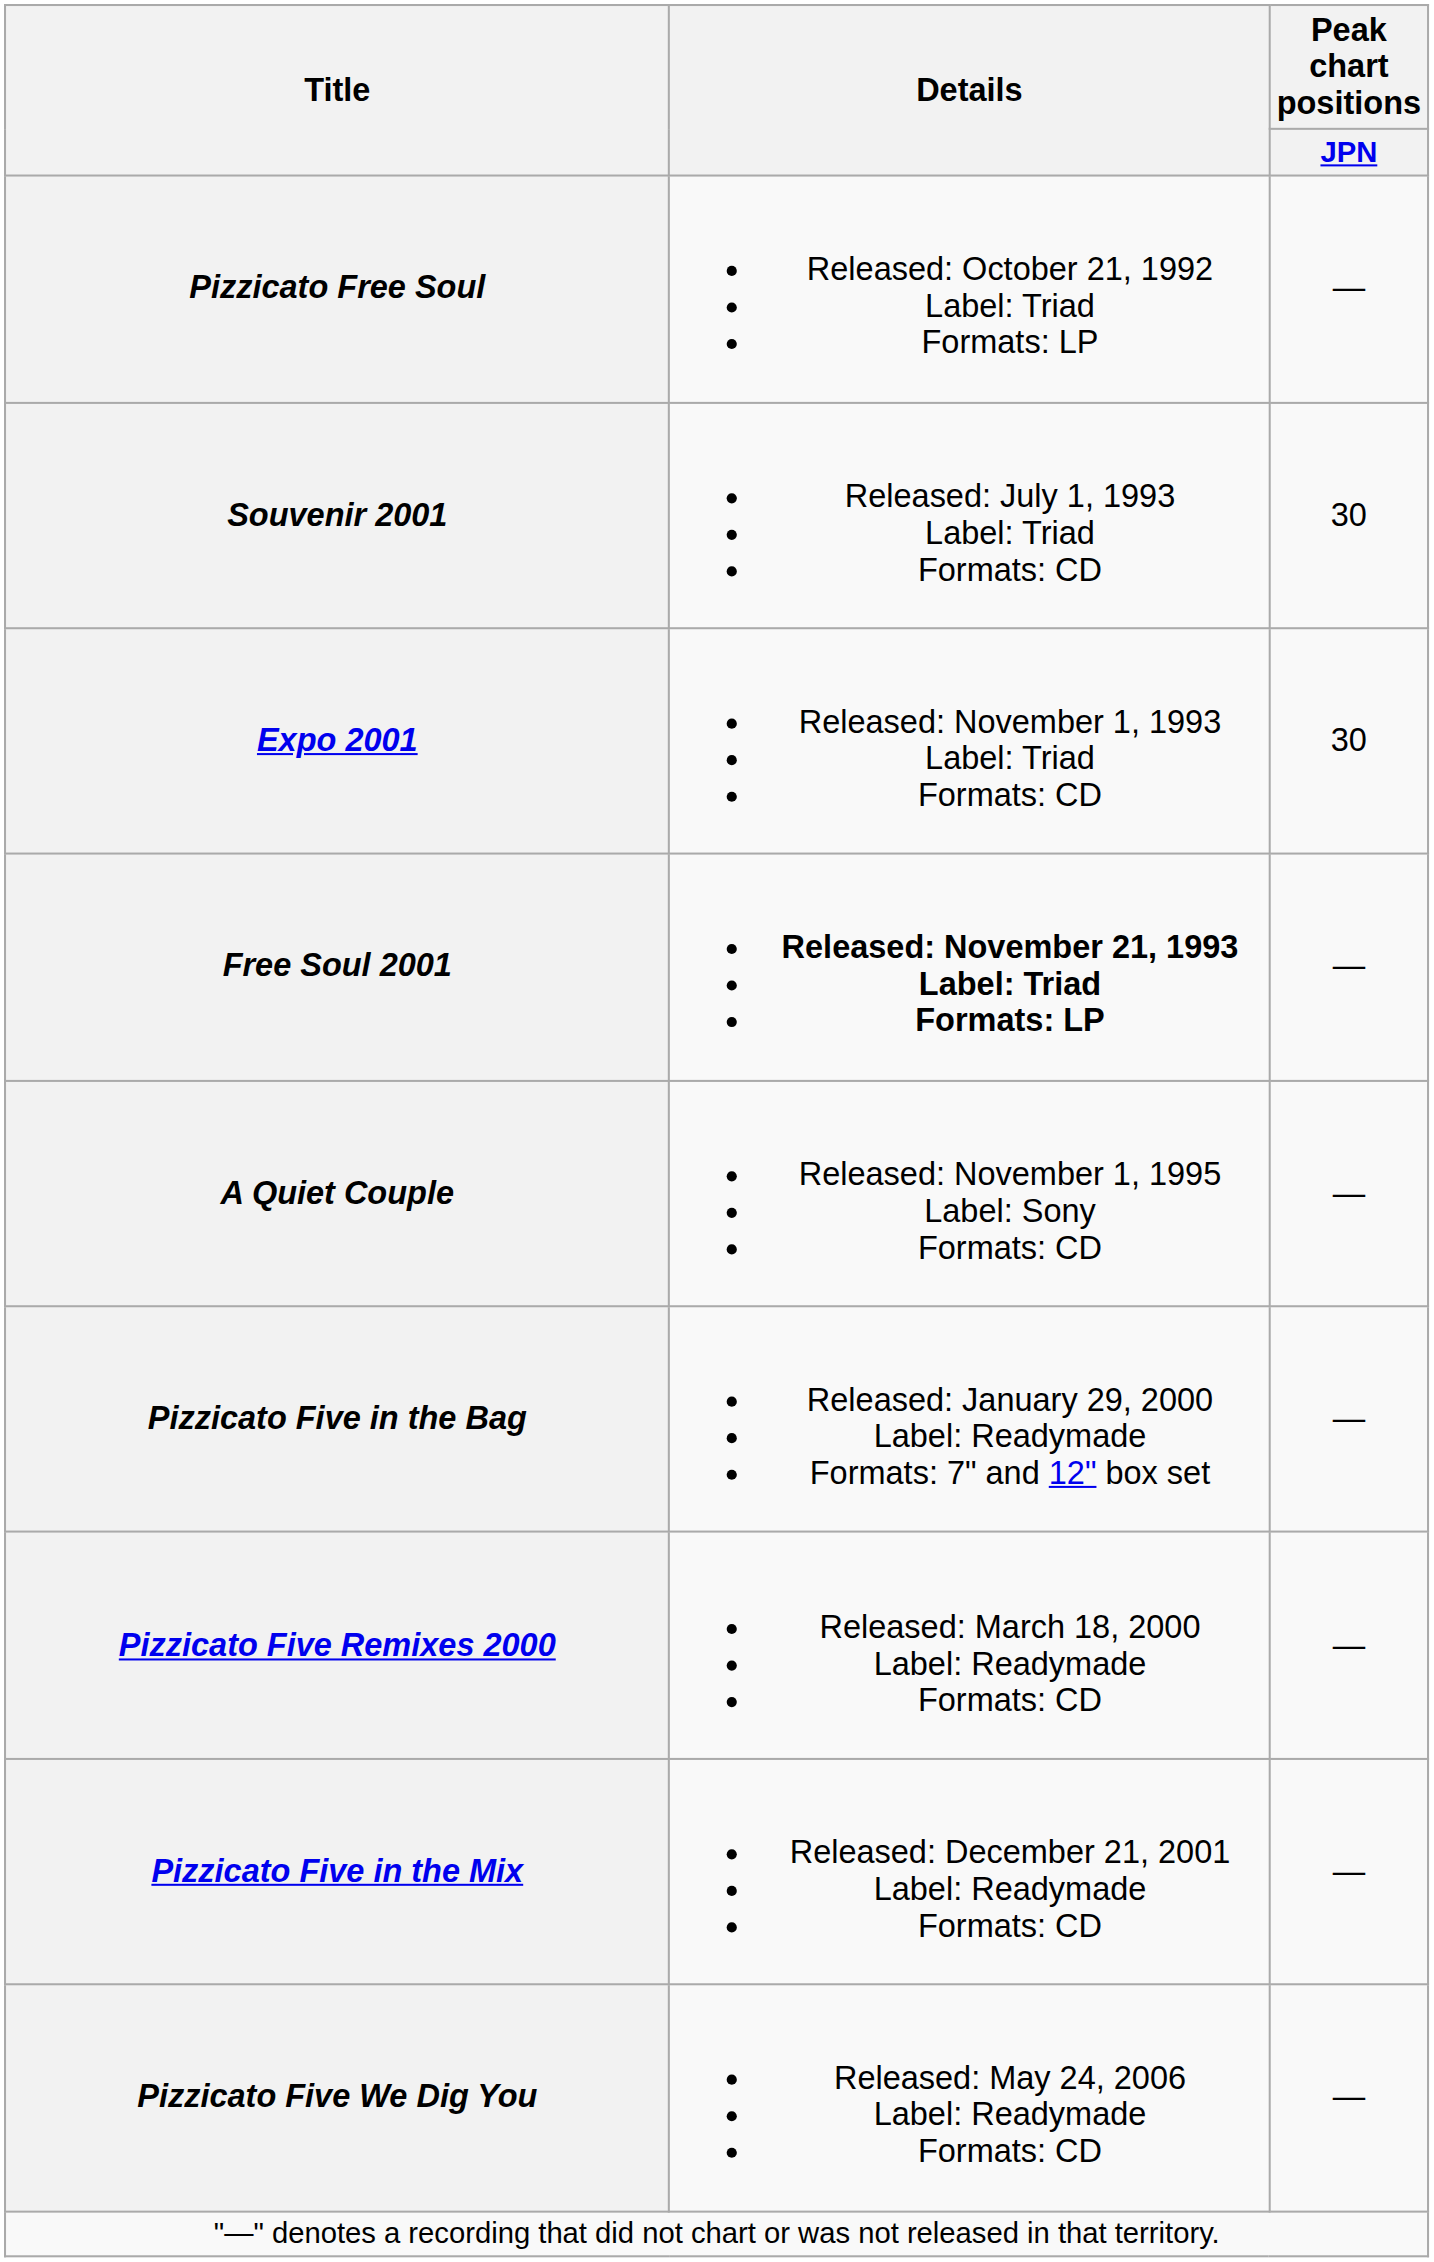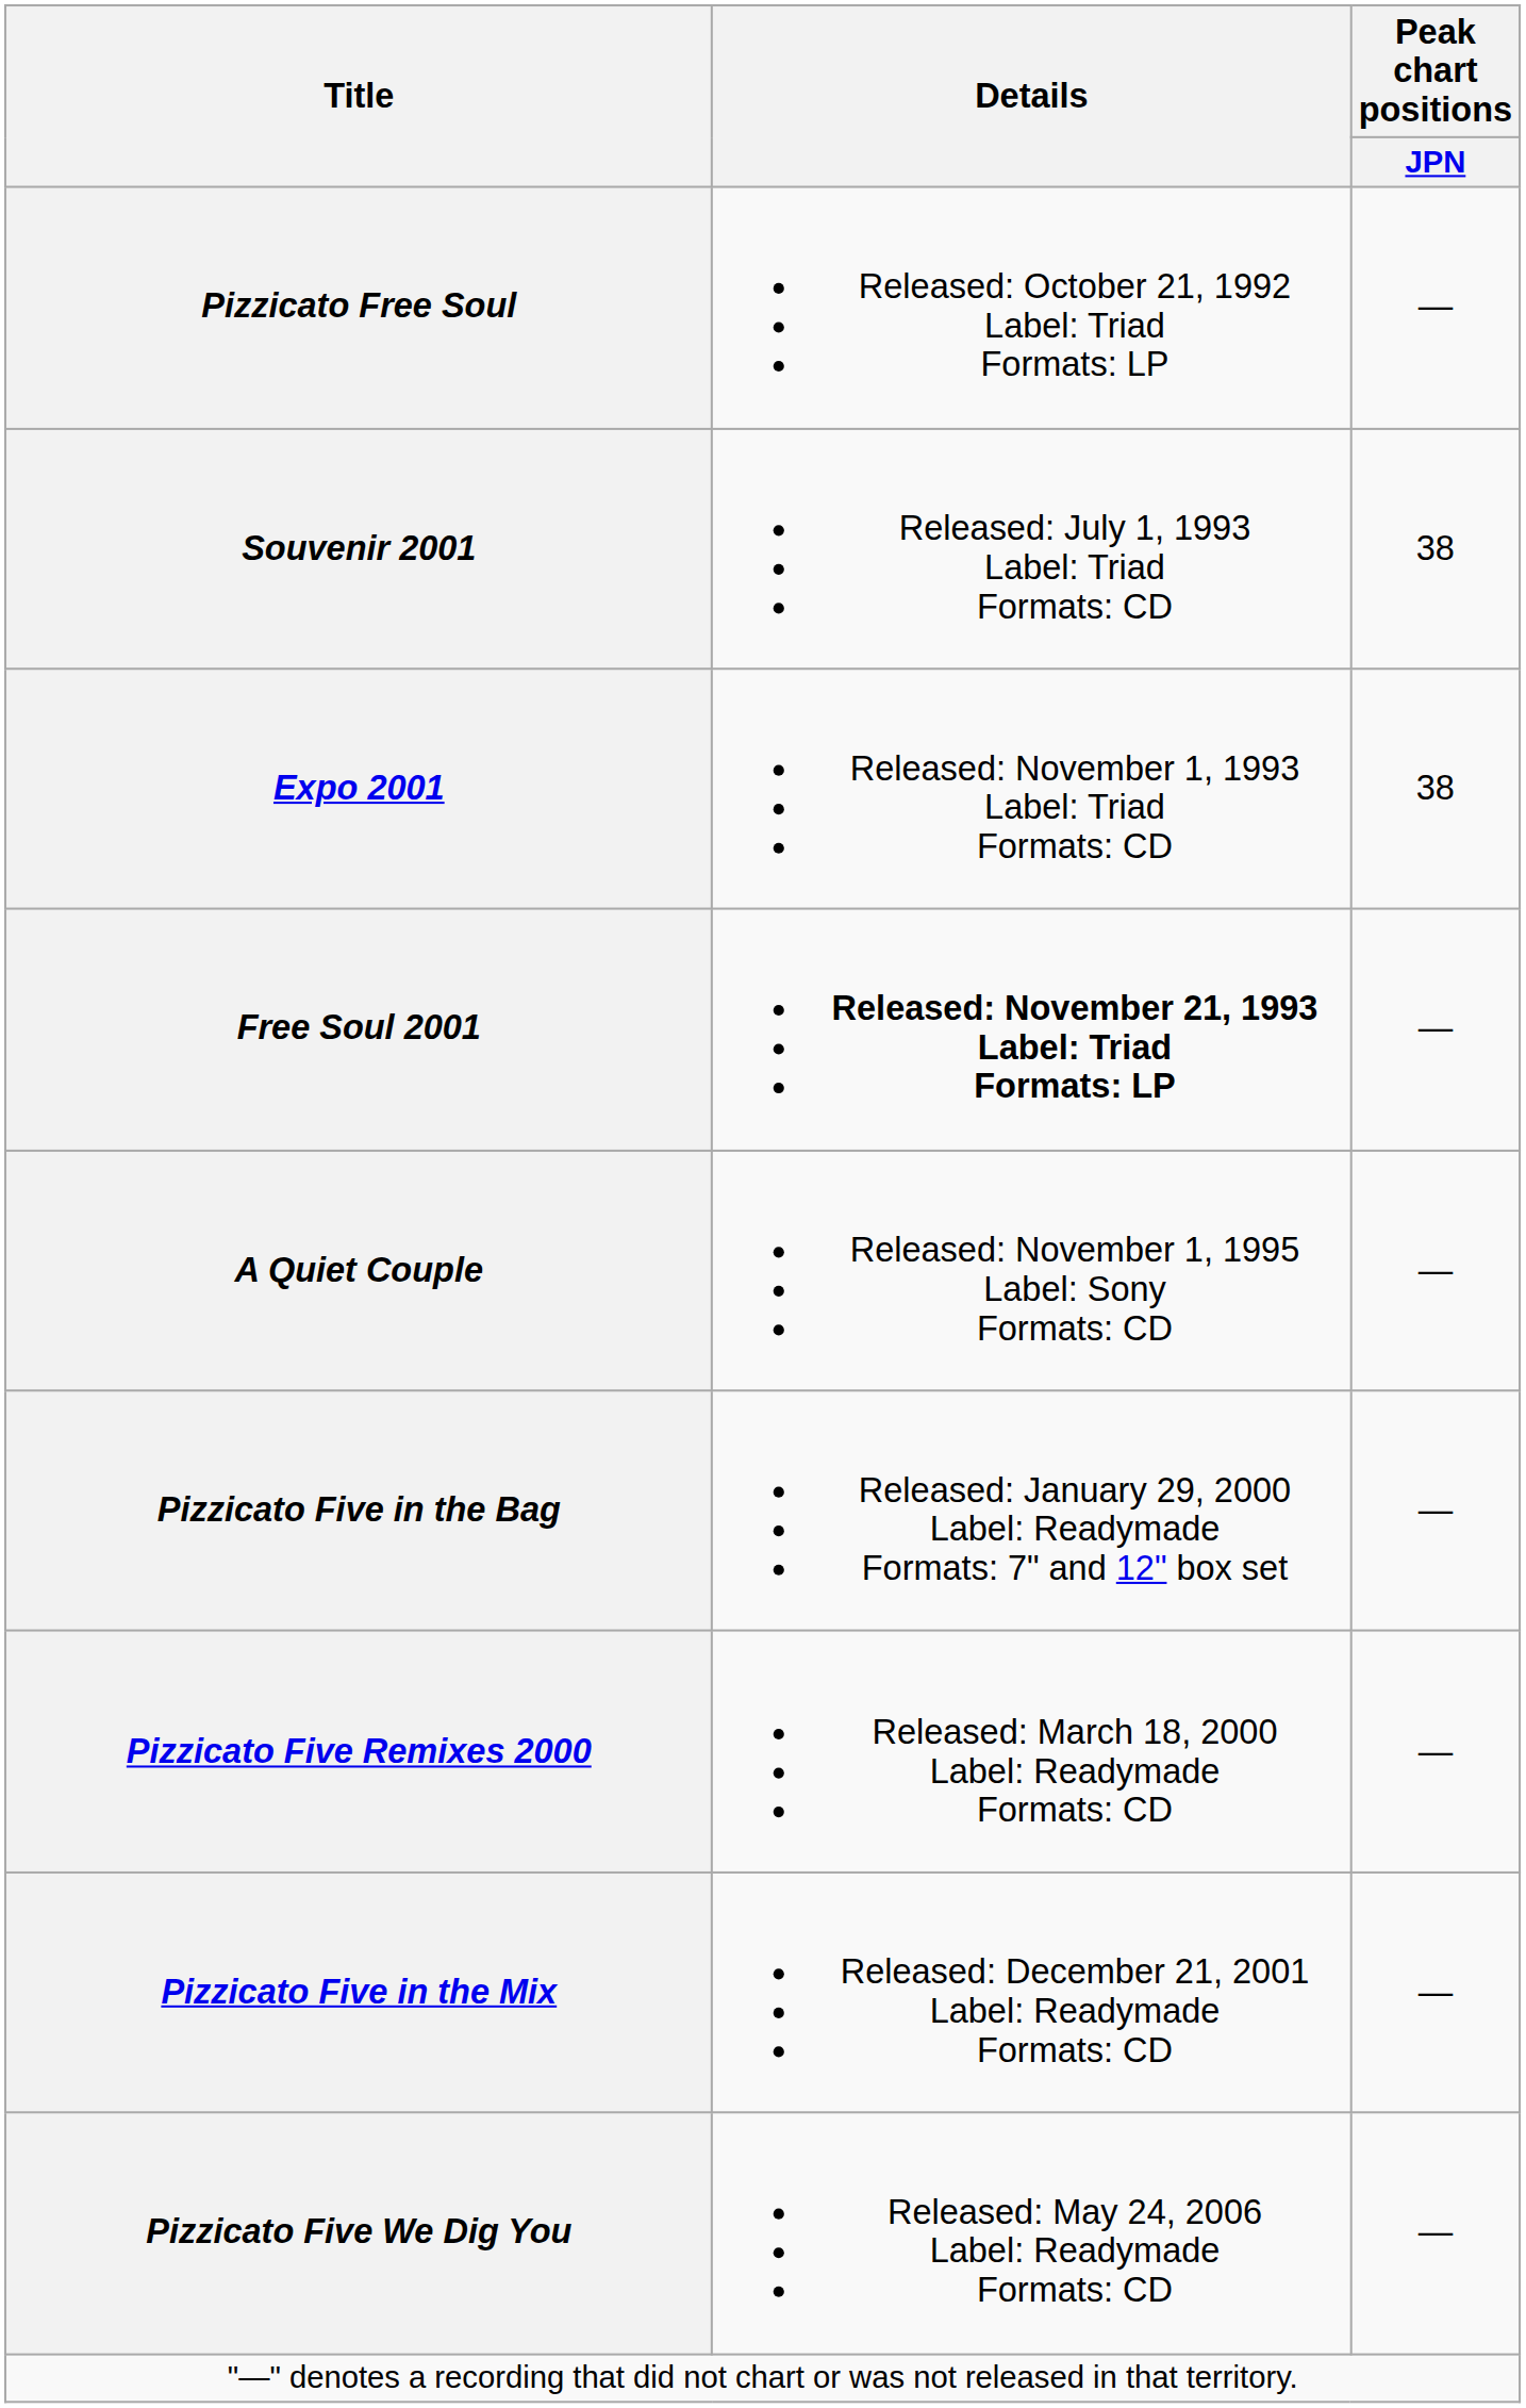 <table class="wikitable plainrowheaders" style="text-align:center;">
 <tr>
 <th scope="col" rowspan="2" style="width:20em;">Title</th>
 <th scope="col" rowspan="2" style="width:18em;">Details</th>
 <th scope="col" colspan="1">Peak chart positions</th>
 </tr>
 <tr>
 <th scope="col" style="width:2.5em;font-size:90%;"><a href='#'>JPN</a><br></th>
 </tr>
 <tr>
 <th scope="row"><em>Pizzicato Free Soul</em></th>
 <td><br><ul><li>Released: October 21, 1992</li><li>Label: Triad</li><li>Formats: LP</li></ul></td>
 <td>—</td>
 </tr>
 <tr>
 <th scope="row"><em>Souvenir 2001</em></th>
 <td><br><ul><li>Released: July 1, 1993</li><li>Label: Triad</li><li>Formats: CD</li></ul></td>
-<td>30</td>
+<td>38</td>
 </tr>
 <tr>
 <th scope="row"><em><a href='#'>Expo 2001</a></em></th>
 <td><br><ul><li>Released: November 1, 1993</li><li>Label: Triad</li><li>Formats: CD</li></ul></td>
-<td>30</td>
+<td>38</td>
 </tr>
 <tr>
 <th scope="row"><em>Free Soul 2001</em></th>
 <td><strong><br><ul><li>Released: November 21, 1993</li><li>Label: Triad</li><li>Formats: LP</li></ul></strong></td>
 <td>—</td>
 </tr>
 <tr>
 <th scope="row"><em>A Quiet Couple</em></th>
 <td><br><ul><li>Released: November 1, 1995</li><li>Label: Sony</li><li>Formats: CD</li></ul></td>
 <td>—</td>
 </tr>
 <tr>
 <th scope="row"><em>Pizzicato Five in the Bag</em></th>
 <td><br><ul><li>Released: January 29, 2000</li><li>Label: Readymade</li><li>Formats: 7" and <a href='#'>12"</a> box set</li></ul></td>
 <td>—</td>
 </tr>
 <tr>
 <th scope="row"><em><a href='#'>Pizzicato Five Remixes 2000</a></em></th>
 <td><br><ul><li>Released: March 18, 2000</li><li>Label: Readymade</li><li>Formats: CD</li></ul></td>
 <td>—</td>
 </tr>
 <tr>
 <th scope="row"><em><a href='#'>Pizzicato Five in the Mix</a></em></th>
 <td><br><ul><li>Released: December 21, 2001</li><li>Label: Readymade</li><li>Formats: CD</li></ul></td>
 <td>—</td>
 </tr>
 <tr>
 <th scope="row"><em>Pizzicato Five We Dig You</em></th>
 <td><br><ul><li>Released: May 24, 2006</li><li>Label: Readymade</li><li>Formats: CD</li></ul></td>
 <td>—</td>
 </tr>
 <tr>
 <td colspan="3" style="font-size:90%">"—" denotes a recording that did not chart or was not released in that territory.</td>
 </tr>
 </table>
